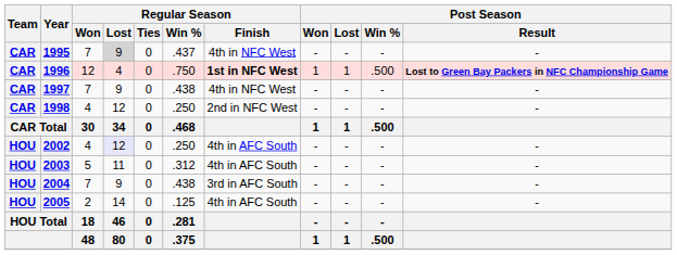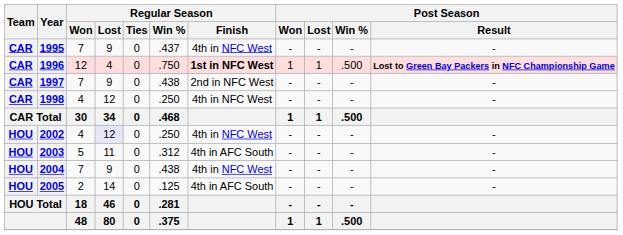 <table class="wikitable" style="font-size: 95%; text-align:center;">
 <tr>
 <th rowspan="2">Team</th>
 <th rowspan="2">Year</th>
 <th colspan="5">Regular Season</th>
 <th colspan="4">Post Season</th>
 </tr>
 <tr>
 <th>Won</th>
 <th>Lost</th>
 <th>Ties</th>
 <th>Win %</th>
 <th>Finish</th>
 <th>Won</th>
 <th>Lost</th>
 <th>Win %</th>
 <th>Result</th>
 </tr>
 <tr>
 <th><a href='#'>CAR</a></th>
 <th><a href='#'>1995</a></th>
 <td>7</td>
-<td style="background: lightgrey;">9</td>
+<td>9</td>
 <td>0</td>
 <td>.437</td>
 <td>4th in <a href='#'>NFC West</a></td>
 <td>-</td>
 <td>-</td>
 <td>-</td>
 <td>-</td>
 </tr>
 <tr ! style="background:#fdd;">
 <th><a href='#'>CAR</a></th>
 <th><a href='#'>1996</a></th>
 <td>12</td>
 <td>4</td>
 <td>0</td>
 <td>.750</td>
 <td><strong>1st in NFC West</strong></td>
 <td>1</td>
 <td>1</td>
 <td>.500</td>
 <td><small><strong>Lost to <a href='#'>Green Bay Packers</a> in <a href='#'>NFC Championship Game</a></strong></small></td>
 </tr>
 <tr>
 <th><a href='#'>CAR</a></th>
 <th><a href='#'>1997</a></th>
 <td>7</td>
 <td>9</td>
 <td>0</td>
 <td>.438</td>
-<td>4th in NFC West</td>
+<td>2nd in NFC West</td>
 <td>-</td>
 <td>-</td>
 <td>-</td>
 <td>-</td>
 </tr>
 <tr>
 <th><a href='#'>CAR</a></th>
 <th><a href='#'>1998</a></th>
 <td>4</td>
 <td>12</td>
 <td>0</td>
 <td>.250</td>
-<td>2nd in NFC West</td>
+<td>4th in NFC West</td>
 <td>-</td>
 <td>-</td>
 <td>-</td>
 <td>-</td>
 </tr>
 <tr>
 <th colspan="2">CAR Total</th>
 <th>30</th>
 <th>34</th>
 <th>0</th>
 <th>.468</th>
 <th></th>
 <th>1</th>
 <th>1</th>
 <th>.500</th>
 <th></th>
 </tr>
 <tr>
 <th><a href='#'>HOU</a></th>
 <th><a href='#'>2002</a></th>
 <td>4</td>
 <td style="background: lavender;">12</td>
 <td>0</td>
 <td>.250</td>
-<td>4th in <a href='#'>AFC South</a></td>
+<td>4th in <a href='#'>NFC West</a></td>
 <td>-</td>
 <td>-</td>
 <td>-</td>
 <td>-</td>
 </tr>
 <tr>
 <th><a href='#'>HOU</a></th>
 <th><a href='#'>2003</a></th>
 <td>5</td>
 <td>11</td>
 <td>0</td>
 <td>.312</td>
 <td>4th in AFC South</td>
 <td>-</td>
 <td>-</td>
 <td>-</td>
 <td>-</td>
 </tr>
 <tr>
 <th><a href='#'>HOU</a></th>
 <th><a href='#'>2004</a></th>
 <td>7</td>
 <td>9</td>
 <td>0</td>
 <td>.438</td>
-<td>3rd in AFC South</td>
+<td>4th in <a href='#'>NFC West</a></td>
 <td>-</td>
 <td>-</td>
 <td>-</td>
 <td>-</td>
 </tr>
 <tr>
 <th><a href='#'>HOU</a></th>
 <th><a href='#'>2005</a></th>
 <td>2</td>
 <td>14</td>
 <td>0</td>
 <td>.125</td>
 <td>4th in AFC South</td>
 <td>-</td>
 <td>-</td>
 <td>-</td>
 <td>-</td>
 </tr>
 <tr>
 <th colspan="2">HOU Total</th>
 <th>18</th>
 <th>46</th>
 <th>0</th>
 <th>.281</th>
 <th></th>
 <th>-</th>
 <th>-</th>
 <th>-</th>
 <th></th>
 </tr>
 <tr>
 <th colspan="2"></th>
 <th>48</th>
 <th>80</th>
 <th>0</th>
 <th>.375</th>
 <th></th>
 <th>1</th>
 <th>1</th>
 <th>.500</th>
 <th></th>
 </tr>
 <tr>
 </tr>
 </table>
